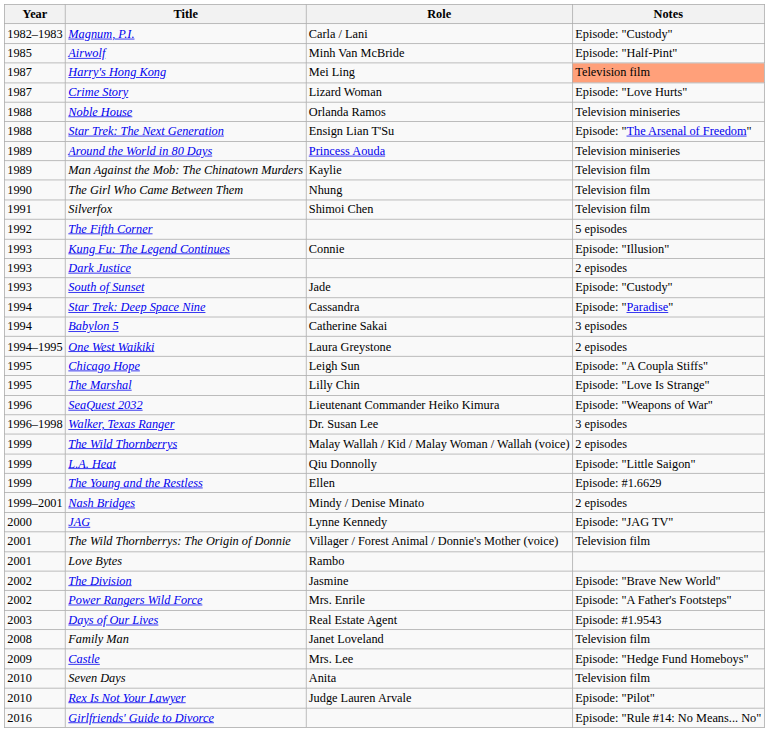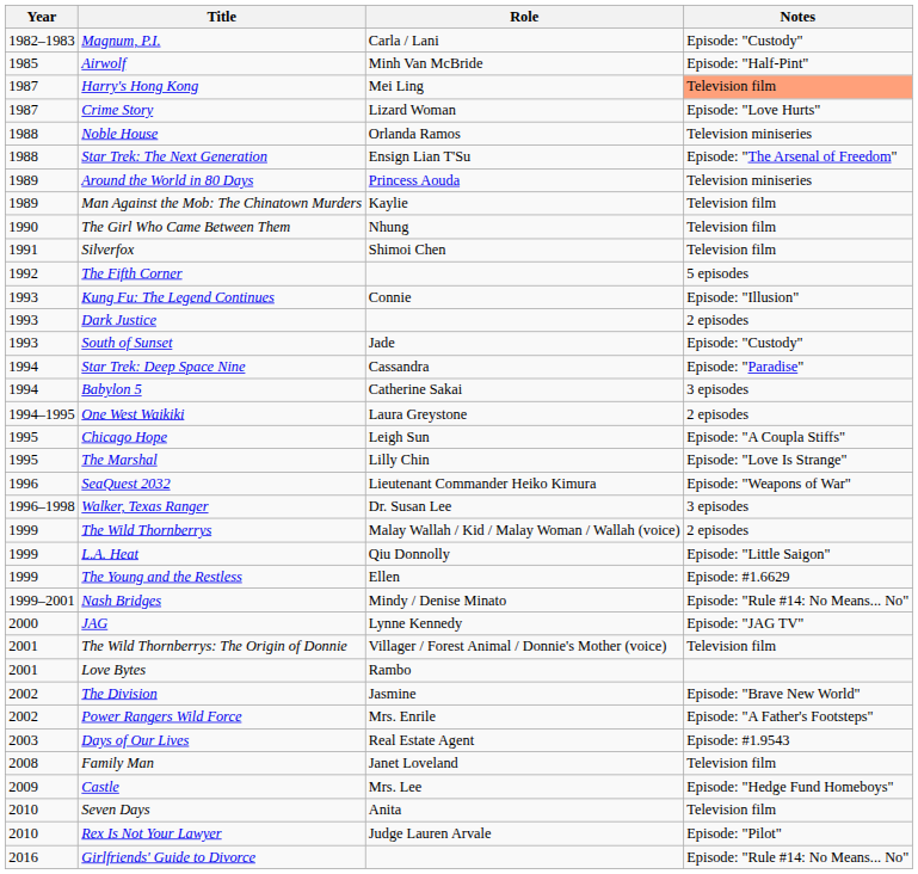 <table class="wikitable sortable">
 <tr>
 <th>Year</th>
 <th>Title</th>
 <th>Role</th>
 <th class="unsortable">Notes</th>
 </tr>
 <tr>
 <td>1982–1983</td>
 <td><em><a href='#'>Magnum, P.I.</a></em></td>
 <td>Carla / Lani</td>
 <td>Episode: "Custody"</td>
 </tr>
 <tr>
 <td>1985</td>
 <td><em><a href='#'>Airwolf</a></em></td>
 <td>Minh Van McBride</td>
 <td>Episode: "Half-Pint"</td>
 </tr>
 <tr>
 <td>1987</td>
 <td><em><a href='#'>Harry's Hong Kong</a></em></td>
 <td>Mei Ling</td>
 <td style="background: lightsalmon;">Television film</td>
 </tr>
 <tr>
 <td>1987</td>
 <td><em><a href='#'>Crime Story</a></em></td>
 <td>Lizard Woman</td>
 <td>Episode: "Love Hurts"</td>
 </tr>
 <tr>
 <td>1988</td>
 <td><em><a href='#'>Noble House</a></em></td>
 <td>Orlanda Ramos</td>
 <td>Television miniseries</td>
 </tr>
 <tr>
 <td>1988</td>
 <td><em><a href='#'>Star Trek: The Next Generation</a></em></td>
 <td>Ensign Lian T'Su</td>
 <td>Episode: "<a href='#'>The Arsenal of Freedom</a>"</td>
 </tr>
 <tr>
 <td>1989</td>
 <td><em><a href='#'>Around the World in 80 Days</a></em></td>
 <td><a href='#'>Princess Aouda</a></td>
 <td>Television miniseries</td>
 </tr>
 <tr>
 <td>1989</td>
 <td><em>Man Against the Mob: The Chinatown Murders</em></td>
 <td>Kaylie</td>
 <td>Television film</td>
 </tr>
 <tr>
 <td>1990</td>
 <td><em>The Girl Who Came Between Them</em></td>
 <td>Nhung</td>
 <td>Television film</td>
 </tr>
 <tr>
 <td>1991</td>
 <td><em>Silverfox</em></td>
 <td>Shimoi Chen</td>
 <td>Television film</td>
 </tr>
 <tr>
 <td>1992</td>
 <td><em><a href='#'>The Fifth Corner</a></em></td>
 <td></td>
 <td>5 episodes</td>
 </tr>
 <tr>
 <td>1993</td>
 <td><em><a href='#'>Kung Fu: The Legend Continues</a></em></td>
 <td>Connie</td>
 <td>Episode: "Illusion"</td>
 </tr>
 <tr>
 <td>1993</td>
 <td><em><a href='#'>Dark Justice</a></em></td>
 <td></td>
 <td>2 episodes</td>
 </tr>
 <tr>
 <td>1993</td>
 <td><em><a href='#'>South of Sunset</a></em></td>
 <td>Jade</td>
 <td>Episode: "Custody"</td>
 </tr>
 <tr>
 <td>1994</td>
 <td><em><a href='#'>Star Trek: Deep Space Nine</a></em></td>
 <td>Cassandra</td>
 <td>Episode: "<a href='#'>Paradise</a>"</td>
 </tr>
 <tr>
 <td>1994</td>
 <td><em><a href='#'>Babylon 5</a></em></td>
 <td>Catherine Sakai</td>
 <td>3 episodes</td>
 </tr>
 <tr>
 <td>1994–1995</td>
 <td><em><a href='#'>One West Waikiki</a></em></td>
 <td>Laura Greystone</td>
 <td>2 episodes</td>
 </tr>
 <tr>
 <td>1995</td>
 <td><em><a href='#'>Chicago Hope</a></em></td>
 <td>Leigh Sun</td>
 <td>Episode: "A Coupla Stiffs"</td>
 </tr>
 <tr>
 <td>1995</td>
 <td><em><a href='#'>The Marshal</a></em></td>
 <td>Lilly Chin</td>
 <td>Episode: "Love Is Strange"</td>
 </tr>
 <tr>
 <td>1996</td>
 <td><em><a href='#'>SeaQuest 2032</a></em></td>
 <td>Lieutenant Commander Heiko Kimura</td>
 <td>Episode: "Weapons of War"</td>
 </tr>
 <tr>
 <td>1996–1998</td>
 <td><em><a href='#'>Walker, Texas Ranger</a></em></td>
 <td>Dr. Susan Lee</td>
 <td>3 episodes</td>
 </tr>
 <tr>
 <td>1999</td>
 <td><em><a href='#'>The Wild Thornberrys</a></em></td>
 <td>Malay Wallah / Kid / Malay Woman / Wallah (voice)</td>
 <td>2 episodes</td>
 </tr>
 <tr>
 <td>1999</td>
 <td><em><a href='#'>L.A. Heat</a></em></td>
 <td>Qiu Donnolly</td>
 <td>Episode: "Little Saigon"</td>
 </tr>
 <tr>
 <td>1999</td>
 <td><em><a href='#'>The Young and the Restless</a></em></td>
 <td>Ellen</td>
 <td>Episode: #1.6629</td>
 </tr>
 <tr>
 <td>1999–2001</td>
 <td><em><a href='#'>Nash Bridges</a></em></td>
 <td>Mindy / Denise Minato</td>
-<td>2 episodes</td>
+<td>Episode: "Rule #14: No Means... No"</td>
 </tr>
 <tr>
 <td>2000</td>
 <td><em><a href='#'>JAG</a></em></td>
 <td>Lynne Kennedy</td>
 <td>Episode: "JAG TV"</td>
 </tr>
 <tr>
 <td>2001</td>
 <td><em>The Wild Thornberrys: The Origin of Donnie</em></td>
 <td>Villager / Forest Animal / Donnie's Mother (voice)</td>
 <td>Television film</td>
 </tr>
 <tr>
 <td>2001</td>
 <td><em>Love Bytes</em></td>
 <td>Rambo</td>
 <td></td>
 </tr>
 <tr>
 <td>2002</td>
 <td><em><a href='#'>The Division</a></em></td>
 <td>Jasmine</td>
 <td>Episode: "Brave New World"</td>
 </tr>
 <tr>
 <td>2002</td>
 <td><em><a href='#'>Power Rangers Wild Force</a></em></td>
 <td>Mrs. Enrile</td>
 <td>Episode: "A Father's Footsteps"</td>
 </tr>
 <tr>
 <td>2003</td>
 <td><em><a href='#'>Days of Our Lives</a></em></td>
 <td>Real Estate Agent</td>
 <td>Episode: #1.9543</td>
 </tr>
 <tr>
 <td>2008</td>
 <td><em>Family Man</em></td>
 <td>Janet Loveland</td>
 <td>Television film</td>
 </tr>
 <tr>
 <td>2009</td>
 <td><em><a href='#'>Castle</a></em></td>
 <td>Mrs. Lee</td>
 <td>Episode: "Hedge Fund Homeboys"</td>
 </tr>
 <tr>
 <td>2010</td>
 <td><em>Seven Days</em></td>
 <td>Anita</td>
 <td>Television film</td>
 </tr>
 <tr>
 <td>2010</td>
 <td><em><a href='#'>Rex Is Not Your Lawyer</a></em></td>
 <td>Judge Lauren Arvale</td>
 <td>Episode: "Pilot"</td>
 </tr>
 <tr>
 <td>2016</td>
 <td><em><a href='#'>Girlfriends' Guide to Divorce</a></em></td>
 <td></td>
 <td>Episode: "Rule #14: No Means... No"</td>
 </tr>
 </table>
